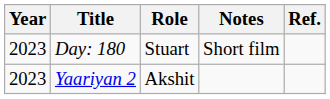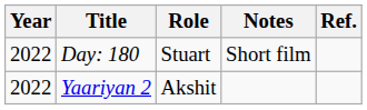 <table class="wikitable sortable">
 <tr>
 <th scope="col">Year</th>
 <th scope="col">Title</th>
 <th scope="col">Role</th>
 <th scope="col" class="unsortable">Notes</th>
 <th scope="col" class="unsortable">Ref.</th>
 </tr>
 <tr>
-<td>2023</td>
+<td>2022</td>
 <td><em>Day: 180</em></td>
 <td>Stuart</td>
 <td>Short film</td>
 <td></td>
 </tr>
 <tr>
-<td>2023</td>
+<td>2022</td>
 <td><em><a href='#'>Yaariyan 2 </a></em></td>
 <td>Akshit</td>
 <td></td>
 <td></td>
 </tr>
 </table>
